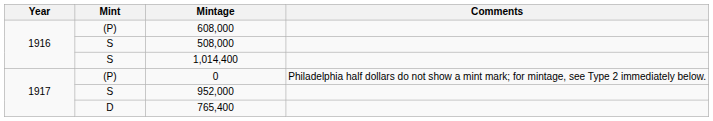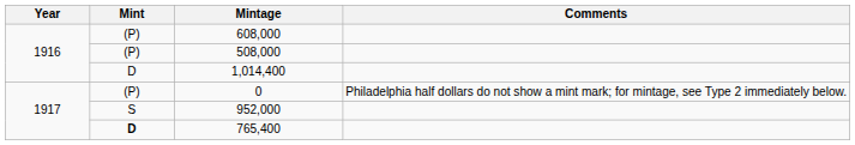 <table class="wikitable sortable" style="min-width:65%; text-align:center;">
 <tr>
 <th width="10%">Year</th>
 <th width="10%">Mint</th>
 <th width="20%">Mintage</th>
 <th width="60%">Comments</th>
 </tr>
 <tr>
 <td rowspan="3">1916</td>
 <td>(P)</td>
 <td>608,000</td>
 <td></td>
 </tr>
 <tr>
-<td>S</td>
+<td>(P)</td>
 <td>508,000</td>
 <td></td>
 </tr>
 <tr>
-<td>S</td>
+<td>D</td>
 <td>1,014,400</td>
 <td></td>
 </tr>
 <tr>
 <td rowspan="3">1917</td>
 <td>(P)</td>
 <td>0</td>
 <td>Philadelphia half dollars do not show a mint mark; for mintage, see Type 2 immediately below.</td>
 </tr>
 <tr>
 <td>S</td>
 <td>952,000</td>
 <td></td>
 </tr>
 <tr>
-<td>D</td>
+<td><strong>D</strong></td>
 <td>765,400</td>
 <td></td>
 </tr>
 </table>
